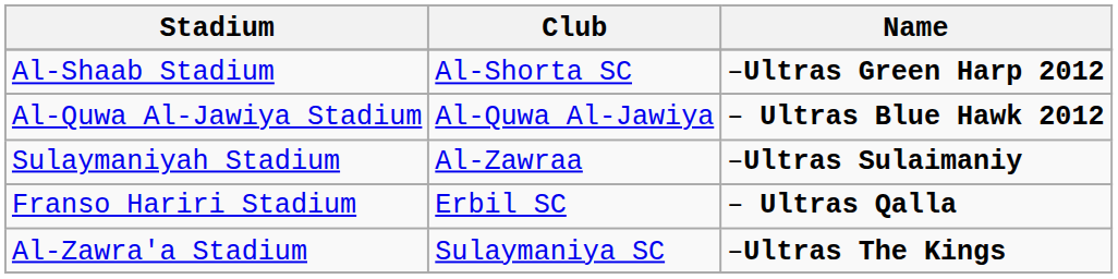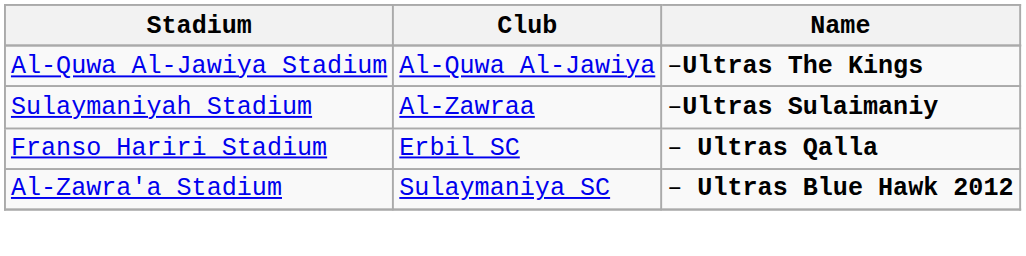 <table class="wikitable">
 <tr>
 <th>Stadium</th>
 <th>Club</th>
 <th>Name</th>
 </tr>
 <tr>
 </tr>
 <tr>
-<td style="text-align:left;"><a href='#'>Al-Shaab Stadium</a></td>
-<td><a href='#'>Al-Shorta SC</a></td>
-<td>–<strong>Ultras Green Harp 2012</strong></td>
-</tr>
-<tr>
 <td style="text-align:left;"><a href='#'>Al-Quwa Al-Jawiya Stadium</a></td>
 <td><a href='#'>Al-Quwa Al-Jawiya</a></td>
-<td>– <strong>Ultras Blue Hawk 2012</strong></td>
+<td>–<strong>Ultras The Kings</strong></td>
 </tr>
 <tr>
 <td style="text-align:left;"><a href='#'>Sulaymaniyah Stadium</a></td>
 <td><a href='#'>Al-Zawraa</a></td>
 <td>–<strong>Ultras Sulaimaniy</strong></td>
 </tr>
 <tr>
 <td style="text-align:left;"><a href='#'>Franso Hariri Stadium</a></td>
 <td><a href='#'>Erbil SC</a></td>
 <td>– <strong>Ultras Qalla </strong></td>
 </tr>
 <tr>
 <td style="text-align:left;"><a href='#'>Al-Zawra'a Stadium</a></td>
 <td><a href='#'>Sulaymaniya SC</a></td>
-<td>–<strong>Ultras The Kings</strong></td>
+<td>– <strong>Ultras Blue Hawk 2012</strong></td>
 </tr>
 <tr>
 </tr>
 </table>
